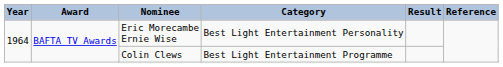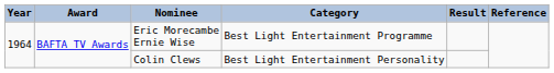 <table class="wikitable" style="font-size:90%">
 <tr style="text-align:center;">
 <th style="background:#B0C4DE;">Year</th>
 <th style="background:#B0C4DE;">Award</th>
 <th style="background:#B0C4DE;">Nominee</th>
 <th style="background:#B0C4DE;">Category</th>
 <th style="background:#B0C4DE;">Result</th>
 <th style="background:#B0C4DE;">Reference</th>
 </tr>
 <tr>
 <td rowspan=2>1964</td>
 <td rowspan=2><a href='#'>BAFTA TV Awards</a></td>
 <td>Eric Morecambe<br>Ernie Wise</td>
-<td>Best Light Entertainment Personality</td>
+<td>Best Light Entertainment Programme</td>
 <td></td>
 <td rowspan=2></td>
 </tr>
 <tr>
 <td>Colin Clews</td>
-<td>Best Light Entertainment Programme</td>
+<td>Best Light Entertainment Personality</td>
 <td></td>
 </tr>
 </table>
